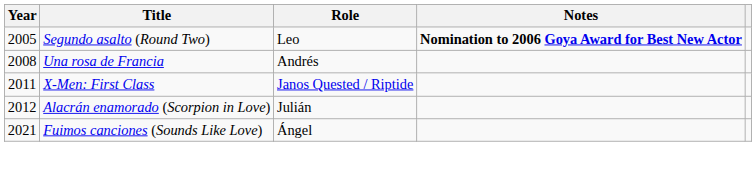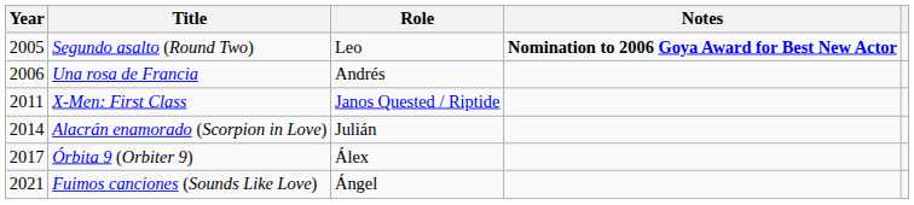 <table class="wikitable sortable">
 <tr>
 <th>Year</th>
 <th>Title</th>
 <th>Role</th>
 <th class="unsortable">Notes</th>
 <th class="unsortable"></th>
 </tr>
 <tr>
 <td align = "center">2005</td>
 <td><em><a href='#'>Segundo asalto</a></em> (<em>Round Two</em>)</td>
 <td>Leo</td>
 <td><strong>Nomination to 2006 <a href='#'>Goya Award for Best New Actor</a></strong></td>
 <td align="center"></td>
 </tr>
 <tr>
-<td align = "center">2008</td>
+<td align = "center">2006</td>
 <td><em><a href='#'>Una rosa de Francia</a></em></td>
 <td>Andrés</td>
 <td></td>
 <td align="center"></td>
 </tr>
 <tr>
 <td align = "center">2011</td>
 <td><em><a href='#'>X-Men: First Class</a></em></td>
 <td><a href='#'>Janos Quested / Riptide</a></td>
 <td></td>
 <td align="center"></td>
 </tr>
 <tr>
-<td align = "center">2012</td>
+<td align = "center">2014</td>
 <td><em><a href='#'>Alacrán enamorado</a></em> (<em>Scorpion in Love</em>)</td>
 <td>Julián</td>
+<td></td>
+<td align="center"></td>
+</tr>
+<tr>
+<td align = "center">2017</td>
+<td><em><a href='#'>Órbita 9</a></em> (<em>Orbiter 9</em>)</td>
+<td>Álex</td>
 <td></td>
 <td align="center"></td>
 </tr>
 <tr>
 <td align = "center">2021</td>
 <td><em><a href='#'>Fuimos canciones</a></em> (<em>Sounds Like Love</em>)</td>
 <td>Ángel</td>
 <td></td>
 <td align = "center"></td>
 </tr>
 </table>
